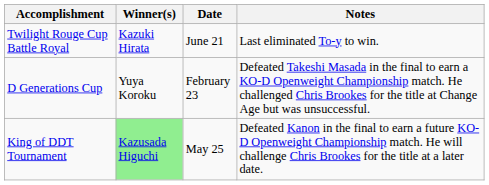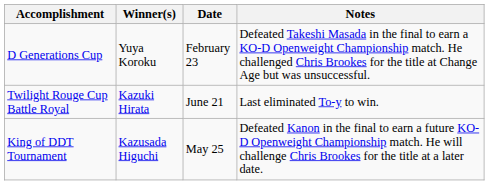 <table class="wikitable" style="width:100%;">
 <tr>
 <th>Accomplishment</th>
 <th>Winner(s)</th>
 <th>Date</th>
 <th>Notes</th>
 </tr>
 <tr>
+<td><a href='#'>D Generations Cup</a></td>
+<td>Yuya Koroku</td>
+<td>February 23</td>
+<td>Defeated <a href='#'>Takeshi Masada</a> in the final to earn a <a href='#'>KO-D Openweight Championship</a> match. He challenged <a href='#'>Chris Brookes</a> for the title at Change Age but was unsuccessful.</td>
+</tr>
+<tr>
 <td><a href='#'>Twilight Rouge Cup Battle Royal</a></td>
 <td><a href='#'>Kazuki Hirata</a></td>
 <td>June 21</td>
 <td>Last eliminated <a href='#'>To-y</a> to win.</td>
 </tr>
 <tr>
-<td><a href='#'>D Generations Cup</a></td>
-<td>Yuya Koroku</td>
-<td>February 23</td>
-<td>Defeated <a href='#'>Takeshi Masada</a> in the final to earn a <a href='#'>KO-D Openweight Championship</a> match. He challenged <a href='#'>Chris Brookes</a> for the title at Change Age but was unsuccessful.</td>
-</tr>
-<tr>
 <td><a href='#'>King of DDT Tournament</a></td>
-<td style="background: lightgreen;"><a href='#'>Kazusada Higuchi</a></td>
+<td><a href='#'>Kazusada Higuchi</a></td>
 <td>May 25</td>
 <td>Defeated <a href='#'>Kanon</a> in the final to earn a future <a href='#'>KO-D Openweight Championship</a> match. He will challenge <a href='#'>Chris Brookes</a> for the title at a later date.</td>
 </tr>
 </table>
